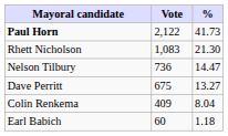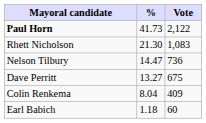 <table class="wikitable">
 <tr>
 <th style="background:#ddf;" width="200px"><strong>Mayoral candidate</strong></th>
+<th style="background:#ddf;" width="30px"><strong>%</strong></th>
 <th style="background:#ddf;" width="50px"><strong>Vote</strong></th>
-<th style="background:#ddf;" width="30px"><strong>%</strong></th>
 </tr>
 <tr>
 <td><strong>Paul Horn</strong></td>
+<td>41.73</td>
 <td>2,122</td>
-<td>41.73</td>
 </tr>
 <tr>
 <td>Rhett Nicholson</td>
+<td>21.30</td>
 <td>1,083</td>
-<td>21.30</td>
 </tr>
 <tr>
 <td>Nelson Tilbury</td>
+<td>14.47</td>
 <td>736</td>
-<td>14.47</td>
 </tr>
 <tr>
 <td>Dave Perritt</td>
+<td>13.27</td>
 <td>675</td>
-<td>13.27</td>
 </tr>
 <tr>
 <td>Colin Renkema</td>
+<td>8.04</td>
 <td>409</td>
-<td>8.04</td>
 </tr>
 <tr>
 <td>Earl Babich</td>
+<td>1.18</td>
 <td>60</td>
-<td>1.18</td>
 </tr>
 </table>
